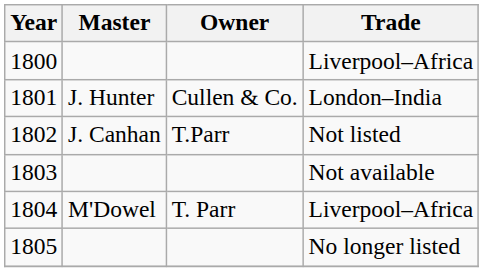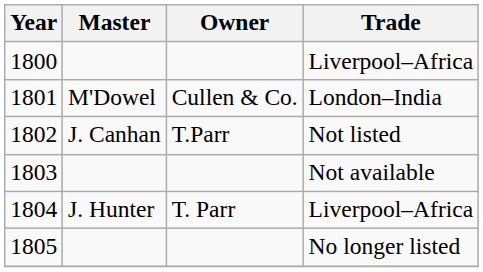 <table class="sortable wikitable">
 <tr>
 <th>Year</th>
 <th>Master</th>
 <th>Owner</th>
 <th>Trade</th>
 </tr>
 <tr>
 <td>1800</td>
 <td></td>
 <td></td>
 <td>Liverpool–Africa</td>
 </tr>
 <tr>
 <td>1801</td>
-<td>J. Hunter</td>
+<td>M'Dowel</td>
 <td>Cullen & Co.</td>
 <td>London–India</td>
 </tr>
 <tr>
 <td>1802</td>
 <td>J. Canhan</td>
 <td>T.Parr</td>
 <td>Not listed</td>
 </tr>
 <tr>
 <td>1803</td>
 <td></td>
 <td></td>
 <td>Not available</td>
 </tr>
 <tr>
 <td>1804</td>
-<td>M'Dowel</td>
+<td>J. Hunter</td>
 <td>T. Parr</td>
 <td>Liverpool–Africa</td>
 </tr>
 <tr>
 <td>1805</td>
 <td></td>
 <td></td>
 <td>No longer listed</td>
 </tr>
 <tr>
 </tr>
 </table>
